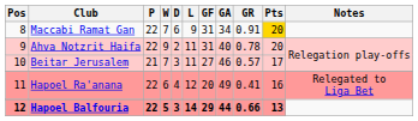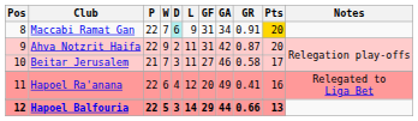 <table class="wikitable" style="text-align:right">
 <tr>
 <th>Pos</th>
 <th>Club</th>
 <th>P</th>
 <th>W</th>
 <th>D</th>
 <th>L</th>
 <th>GF</th>
 <th>GA</th>
 <th>GR</th>
 <th>Pts</th>
 <th>Notes</th>
 </tr>
 <tr>
 <td>8</td>
 <td align=left><a href='#'>Maccabi Ramat Gan</a></td>
 <td>22</td>
 <td>7</td>
-<td>6</td>
+<td style="background: paleturquoise;">6</td>
 <td>9</td>
 <td>31</td>
 <td>34</td>
 <td>0.91</td>
 <td style="background: gold;">20</td>
 <td></td>
 </tr>
 <tr bgcolor=#ffcccc>
 <td>9</td>
 <td align=left><a href='#'>Ahva Notzrit Haifa</a></td>
 <td>22</td>
 <td>9</td>
 <td>2</td>
 <td>11</td>
 <td>31</td>
-<td>40</td>
-<td>0.78</td>
+<td>42</td>
+<td>0.87</td>
 <td>20</td>
 <td align=center rowspan=2>Relegation play-offs</td>
 </tr>
 <tr bgcolor=#ffcccc>
 <td>10</td>
 <td align=left><a href='#'>Beitar Jerusalem</a></td>
 <td>21</td>
 <td>7</td>
 <td>3</td>
 <td>11</td>
 <td>27</td>
 <td>46</td>
-<td>0.57</td>
+<td>0.58</td>
 <td>17</td>
 </tr>
 <tr>
 </tr>
 <tr bgcolor=#ff9999>
 <td>11</td>
 <td align=left><a href='#'>Hapoel Ra'anana</a></td>
 <td>22</td>
 <td>6</td>
 <td>4</td>
 <td>12</td>
 <td>20</td>
 <td>49</td>
 <td>0.41</td>
 <td>16</td>
 <td align=center rowspan=2>Relegated to<br><a href='#'>Liga Bet</a></td>
 </tr>
 <tr>
 </tr>
 <tr bgcolor=#ff9999>
 <td><strong>12</strong></td>
 <td align=left><strong><a href='#'>Hapoel Balfouria</a></strong></td>
 <td><strong>22</strong></td>
 <td><strong>5</strong></td>
 <td><strong>3</strong></td>
 <td><strong>14</strong></td>
 <td><strong>29</strong></td>
 <td><strong>44</strong></td>
 <td><strong>0.66</strong></td>
 <td><strong>13</strong></td>
 </tr>
 </table>
